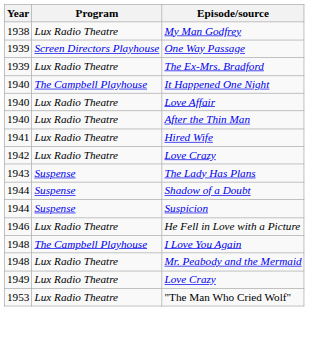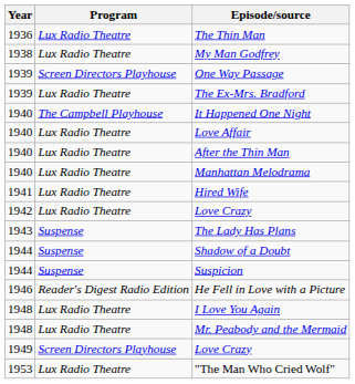 <table class="wikitable">
 <tr>
 <th>Year</th>
 <th>Program</th>
 <th>Episode/source</th>
+</tr>
+<tr>
+<td>1936</td>
+<td><em><a href='#'>Lux Radio Theatre</a></em></td>
+<td><em><a href='#'>The Thin Man</a></em></td>
 </tr>
 <tr>
 <td>1938</td>
 <td><em>Lux Radio Theatre</em></td>
 <td><em><a href='#'>My Man Godfrey</a></em></td>
 </tr>
 <tr>
 <td>1939</td>
 <td><em><a href='#'>Screen Directors Playhouse</a></em></td>
 <td><em><a href='#'>One Way Passage</a></em></td>
 </tr>
 <tr>
 <td>1939</td>
 <td><em>Lux Radio Theatre</em></td>
 <td><em><a href='#'>The Ex-Mrs. Bradford</a></em></td>
 </tr>
 <tr>
 <td>1940</td>
 <td><em><a href='#'>The Campbell Playhouse</a></em></td>
 <td><em><a href='#'>It Happened One Night</a></em></td>
 </tr>
 <tr>
 <td>1940</td>
 <td><em>Lux Radio Theatre</em></td>
 <td><em><a href='#'>Love Affair</a></em></td>
 </tr>
 <tr>
 <td>1940</td>
 <td><em>Lux Radio Theatre</em></td>
 <td><em><a href='#'>After the Thin Man</a></em></td>
 </tr>
 <tr>
+<td>1940</td>
+<td><em>Lux Radio Theatre</em></td>
+<td><em><a href='#'>Manhattan Melodrama</a></em></td>
+</tr>
+<tr>
 <td>1941</td>
 <td><em>Lux Radio Theatre</em></td>
 <td><em><a href='#'>Hired Wife</a></em></td>
 </tr>
 <tr>
 <td>1942</td>
 <td><em>Lux Radio Theatre</em></td>
 <td><em><a href='#'>Love Crazy</a></em></td>
 </tr>
 <tr>
 <td>1943</td>
 <td><em><a href='#'>Suspense</a></em></td>
 <td><em><a href='#'>The Lady Has Plans</a></em></td>
 </tr>
 <tr>
 <td>1944</td>
 <td><em><a href='#'>Suspense</a></em></td>
 <td><em><a href='#'>Shadow of a Doubt</a></em></td>
 </tr>
 <tr>
 <td>1944</td>
 <td><em><a href='#'>Suspense</a></em></td>
 <td><em><a href='#'>Suspicion</a></em></td>
 </tr>
 <tr>
 <td>1946</td>
-<td><em>Lux Radio Theatre</em></td>
+<td><em>Reader's Digest Radio Edition</em></td>
 <td><em>He Fell in Love with a Picture</em></td>
 </tr>
 <tr>
 <td>1948</td>
-<td><em><a href='#'>The Campbell Playhouse</a></em></td>
+<td><em>Lux Radio Theatre</em></td>
 <td><em><a href='#'>I Love You Again</a></em></td>
 </tr>
 <tr>
 <td>1948</td>
 <td><em>Lux Radio Theatre</em></td>
 <td><em><a href='#'>Mr. Peabody and the Mermaid</a></em></td>
 </tr>
 <tr>
 <td>1949</td>
-<td><em>Lux Radio Theatre</em></td>
+<td><em><a href='#'>Screen Directors Playhouse</a></em></td>
 <td><em><a href='#'>Love Crazy</a></em></td>
 </tr>
 <tr>
 <td>1953</td>
 <td><em>Lux Radio Theatre</em></td>
 <td>"The Man Who Cried Wolf"</td>
 </tr>
 </table>
